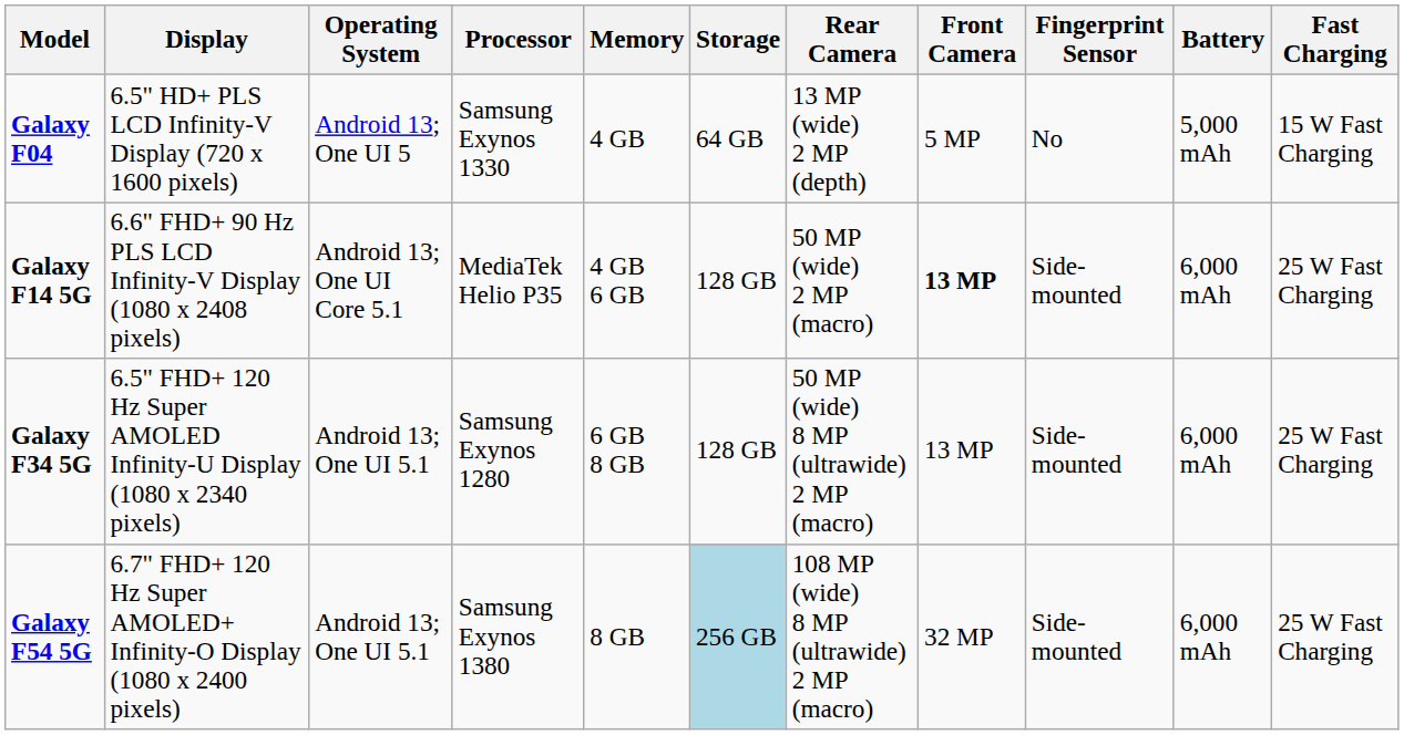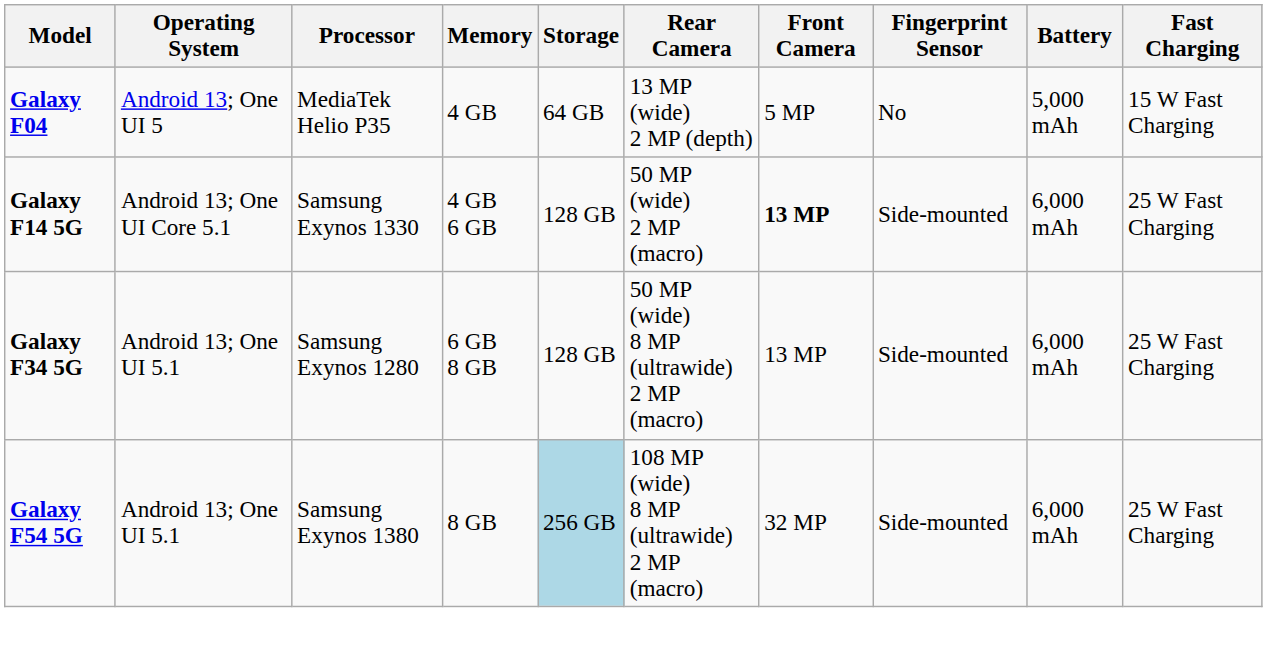 <table class="wikitable">
 <tr>
 <th>Model</th>
-<th>Display</th>
 <th>Operating System</th>
 <th>Processor</th>
 <th>Memory</th>
 <th>Storage</th>
 <th>Rear Camera</th>
 <th>Front Camera</th>
 <th>Fingerprint Sensor</th>
 <th>Battery</th>
 <th>Fast Charging</th>
 </tr>
 <tr>
 <td><strong><a href='#'>Galaxy F04</a></strong></td>
-<td>6.5" HD+ PLS LCD Infinity-V Display (720 x 1600 pixels)</td>
 <td><a href='#'>Android 13</a>; One UI 5</td>
-<td>Samsung Exynos 1330</td>
+<td>MediaTek Helio P35</td>
 <td>4 GB</td>
 <td>64 GB</td>
 <td>13 MP (wide)<br>2 MP (depth)</td>
 <td>5 MP</td>
 <td>No</td>
 <td>5,000 mAh</td>
 <td>15 W Fast Charging</td>
 </tr>
 <tr>
 <td><strong>Galaxy F14 5G</strong></td>
-<td>6.6" FHD+ 90 Hz PLS LCD Infinity-V Display (1080 x 2408 pixels)</td>
 <td>Android 13; One UI Core 5.1</td>
-<td>MediaTek Helio P35</td>
+<td>Samsung Exynos 1330</td>
 <td>4 GB<br>6 GB</td>
 <td>128 GB</td>
 <td>50 MP (wide)<br>2 MP (macro)</td>
 <td><strong>13 MP</strong></td>
 <td>Side-mounted</td>
 <td>6,000 mAh</td>
 <td>25 W Fast Charging</td>
 </tr>
 <tr>
 <td><strong>Galaxy F34 5G</strong></td>
-<td>6.5" FHD+ 120 Hz Super AMOLED Infinity-U Display (1080 x 2340 pixels)</td>
 <td>Android 13; One UI 5.1</td>
 <td>Samsung Exynos 1280</td>
 <td>6 GB<br>8 GB</td>
 <td>128 GB</td>
 <td>50 MP (wide)<br>8 MP (ultrawide)<br>2 MP (macro)</td>
 <td>13 MP</td>
 <td>Side-mounted</td>
 <td>6,000 mAh</td>
 <td>25 W Fast Charging</td>
 </tr>
 <tr>
 <td><strong><a href='#'>Galaxy F54 5G</a></strong></td>
-<td>6.7" FHD+ 120 Hz Super AMOLED+ Infinity-O Display (1080 x 2400 pixels)</td>
 <td>Android 13; One UI 5.1</td>
 <td>Samsung Exynos 1380</td>
 <td>8 GB</td>
 <td style="background: lightblue;">256 GB</td>
 <td>108 MP (wide)<br>8 MP (ultrawide)<br>2 MP (macro)</td>
 <td>32 MP</td>
 <td>Side-mounted</td>
 <td>6,000 mAh</td>
 <td>25 W Fast Charging</td>
 </tr>
 </table>
